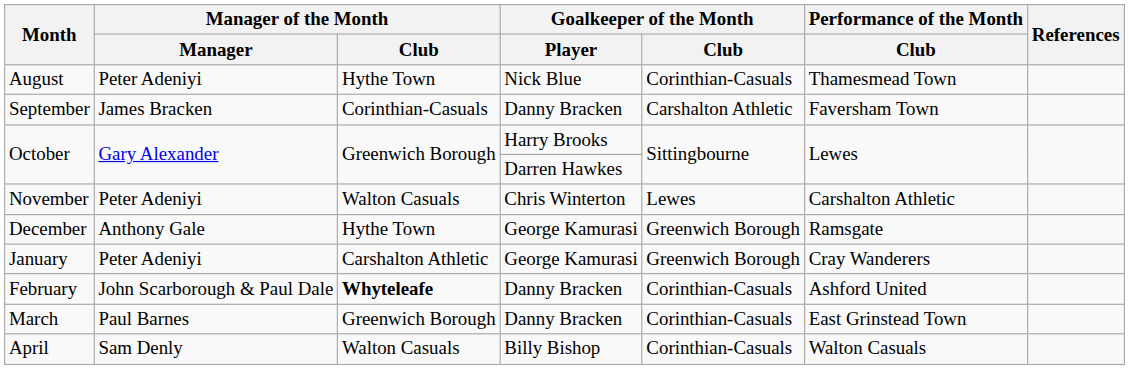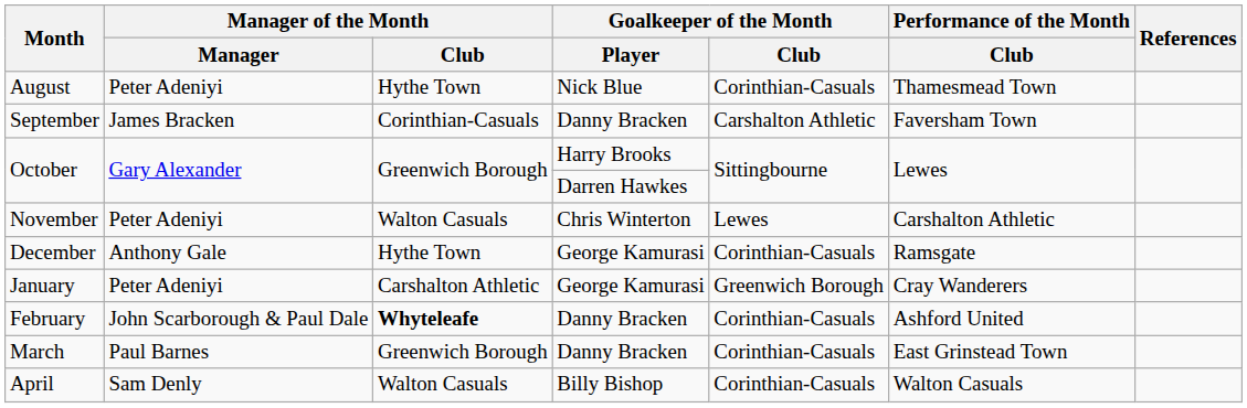 <table class="wikitable">
 <tr>
 <th rowspan="2">Month</th>
 <th colspan="2">Manager of the Month</th>
 <th colspan="2">Goalkeeper of the Month</th>
 <th>Performance of the Month</th>
 <th rowspan="2">References</th>
 </tr>
 <tr>
 <th>Manager</th>
 <th>Club</th>
 <th>Player</th>
 <th>Club</th>
 <th>Club</th>
 </tr>
 <tr>
 <td>August</td>
 <td>Peter Adeniyi</td>
 <td>Hythe Town</td>
 <td>Nick Blue</td>
 <td>Corinthian-Casuals</td>
 <td>Thamesmead Town</td>
 <td></td>
 </tr>
 <tr>
 <td>September</td>
 <td>James Bracken</td>
 <td>Corinthian-Casuals</td>
 <td>Danny Bracken</td>
 <td>Carshalton Athletic</td>
 <td>Faversham Town</td>
 <td></td>
 </tr>
 <tr>
 <td rowspan="2">October</td>
 <td rowspan="2"><a href='#'>Gary Alexander</a></td>
 <td rowspan="2">Greenwich Borough</td>
 <td>Harry Brooks</td>
 <td rowspan="2">Sittingbourne</td>
 <td rowspan="2">Lewes</td>
 <td rowspan="2"></td>
 </tr>
 <tr>
 <td>Darren Hawkes</td>
 </tr>
 <tr>
 <td>November</td>
 <td>Peter Adeniyi</td>
 <td>Walton Casuals</td>
 <td>Chris Winterton</td>
 <td>Lewes</td>
 <td>Carshalton Athletic</td>
 <td></td>
 </tr>
 <tr>
 <td>December</td>
 <td>Anthony Gale</td>
 <td>Hythe Town</td>
 <td>George Kamurasi</td>
-<td>Greenwich Borough</td>
+<td>Corinthian-Casuals</td>
 <td>Ramsgate</td>
 <td></td>
 </tr>
 <tr>
 <td>January</td>
 <td>Peter Adeniyi</td>
 <td>Carshalton Athletic</td>
 <td>George Kamurasi</td>
 <td>Greenwich Borough</td>
 <td>Cray Wanderers</td>
 <td></td>
 </tr>
 <tr>
 <td>February</td>
 <td>John Scarborough & Paul Dale</td>
 <td><strong>Whyteleafe</strong></td>
 <td>Danny Bracken</td>
 <td>Corinthian-Casuals</td>
 <td>Ashford United</td>
 <td></td>
 </tr>
 <tr>
 <td>March</td>
 <td>Paul Barnes</td>
 <td>Greenwich Borough</td>
 <td>Danny Bracken</td>
 <td>Corinthian-Casuals</td>
 <td>East Grinstead Town</td>
 <td></td>
 </tr>
 <tr>
 <td>April</td>
 <td>Sam Denly</td>
 <td>Walton Casuals</td>
 <td>Billy Bishop</td>
 <td>Corinthian-Casuals</td>
 <td>Walton Casuals</td>
 <td></td>
 </tr>
 </table>
